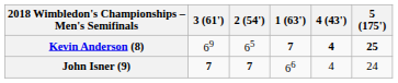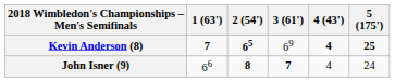 <table class=wikitable style=text-align:center>
 <tr>
 <th width=250>2018 Wimbledon's Championships – Men's Semifinals</th>
+<th width=50>1 (63')</th>
+<th width=50>2 (54')</th>
 <th width=50>3 (61')</th>
-<th width=50>2 (54')</th>
-<th width=50>1 (63')</th>
 <th width=50>4 (43')</th>
 <th width=50>5 (175')</th>
 </tr>
 <tr>
 <th> <a href='#'>Kevin Anderson</a> (8)</th>
+<td><strong>7</strong></td>
+<td><strong>6<sup>5</sup></strong></td>
 <td>6<sup>9</sup></td>
-<td>6<sup>5</sup></td>
-<td><strong>7</strong></td>
 <td><strong>4</strong></td>
 <td><strong>25</strong></td>
 </tr>
 <tr>
 <th> John Isner (9)</th>
+<td>6<sup>6</sup></td>
+<td><strong>8</strong></td>
 <td><strong>7</strong></td>
-<td><strong>7</strong></td>
-<td>6<sup>6</sup></td>
 <td>4</td>
 <td>24</td>
 </tr>
 </table>
